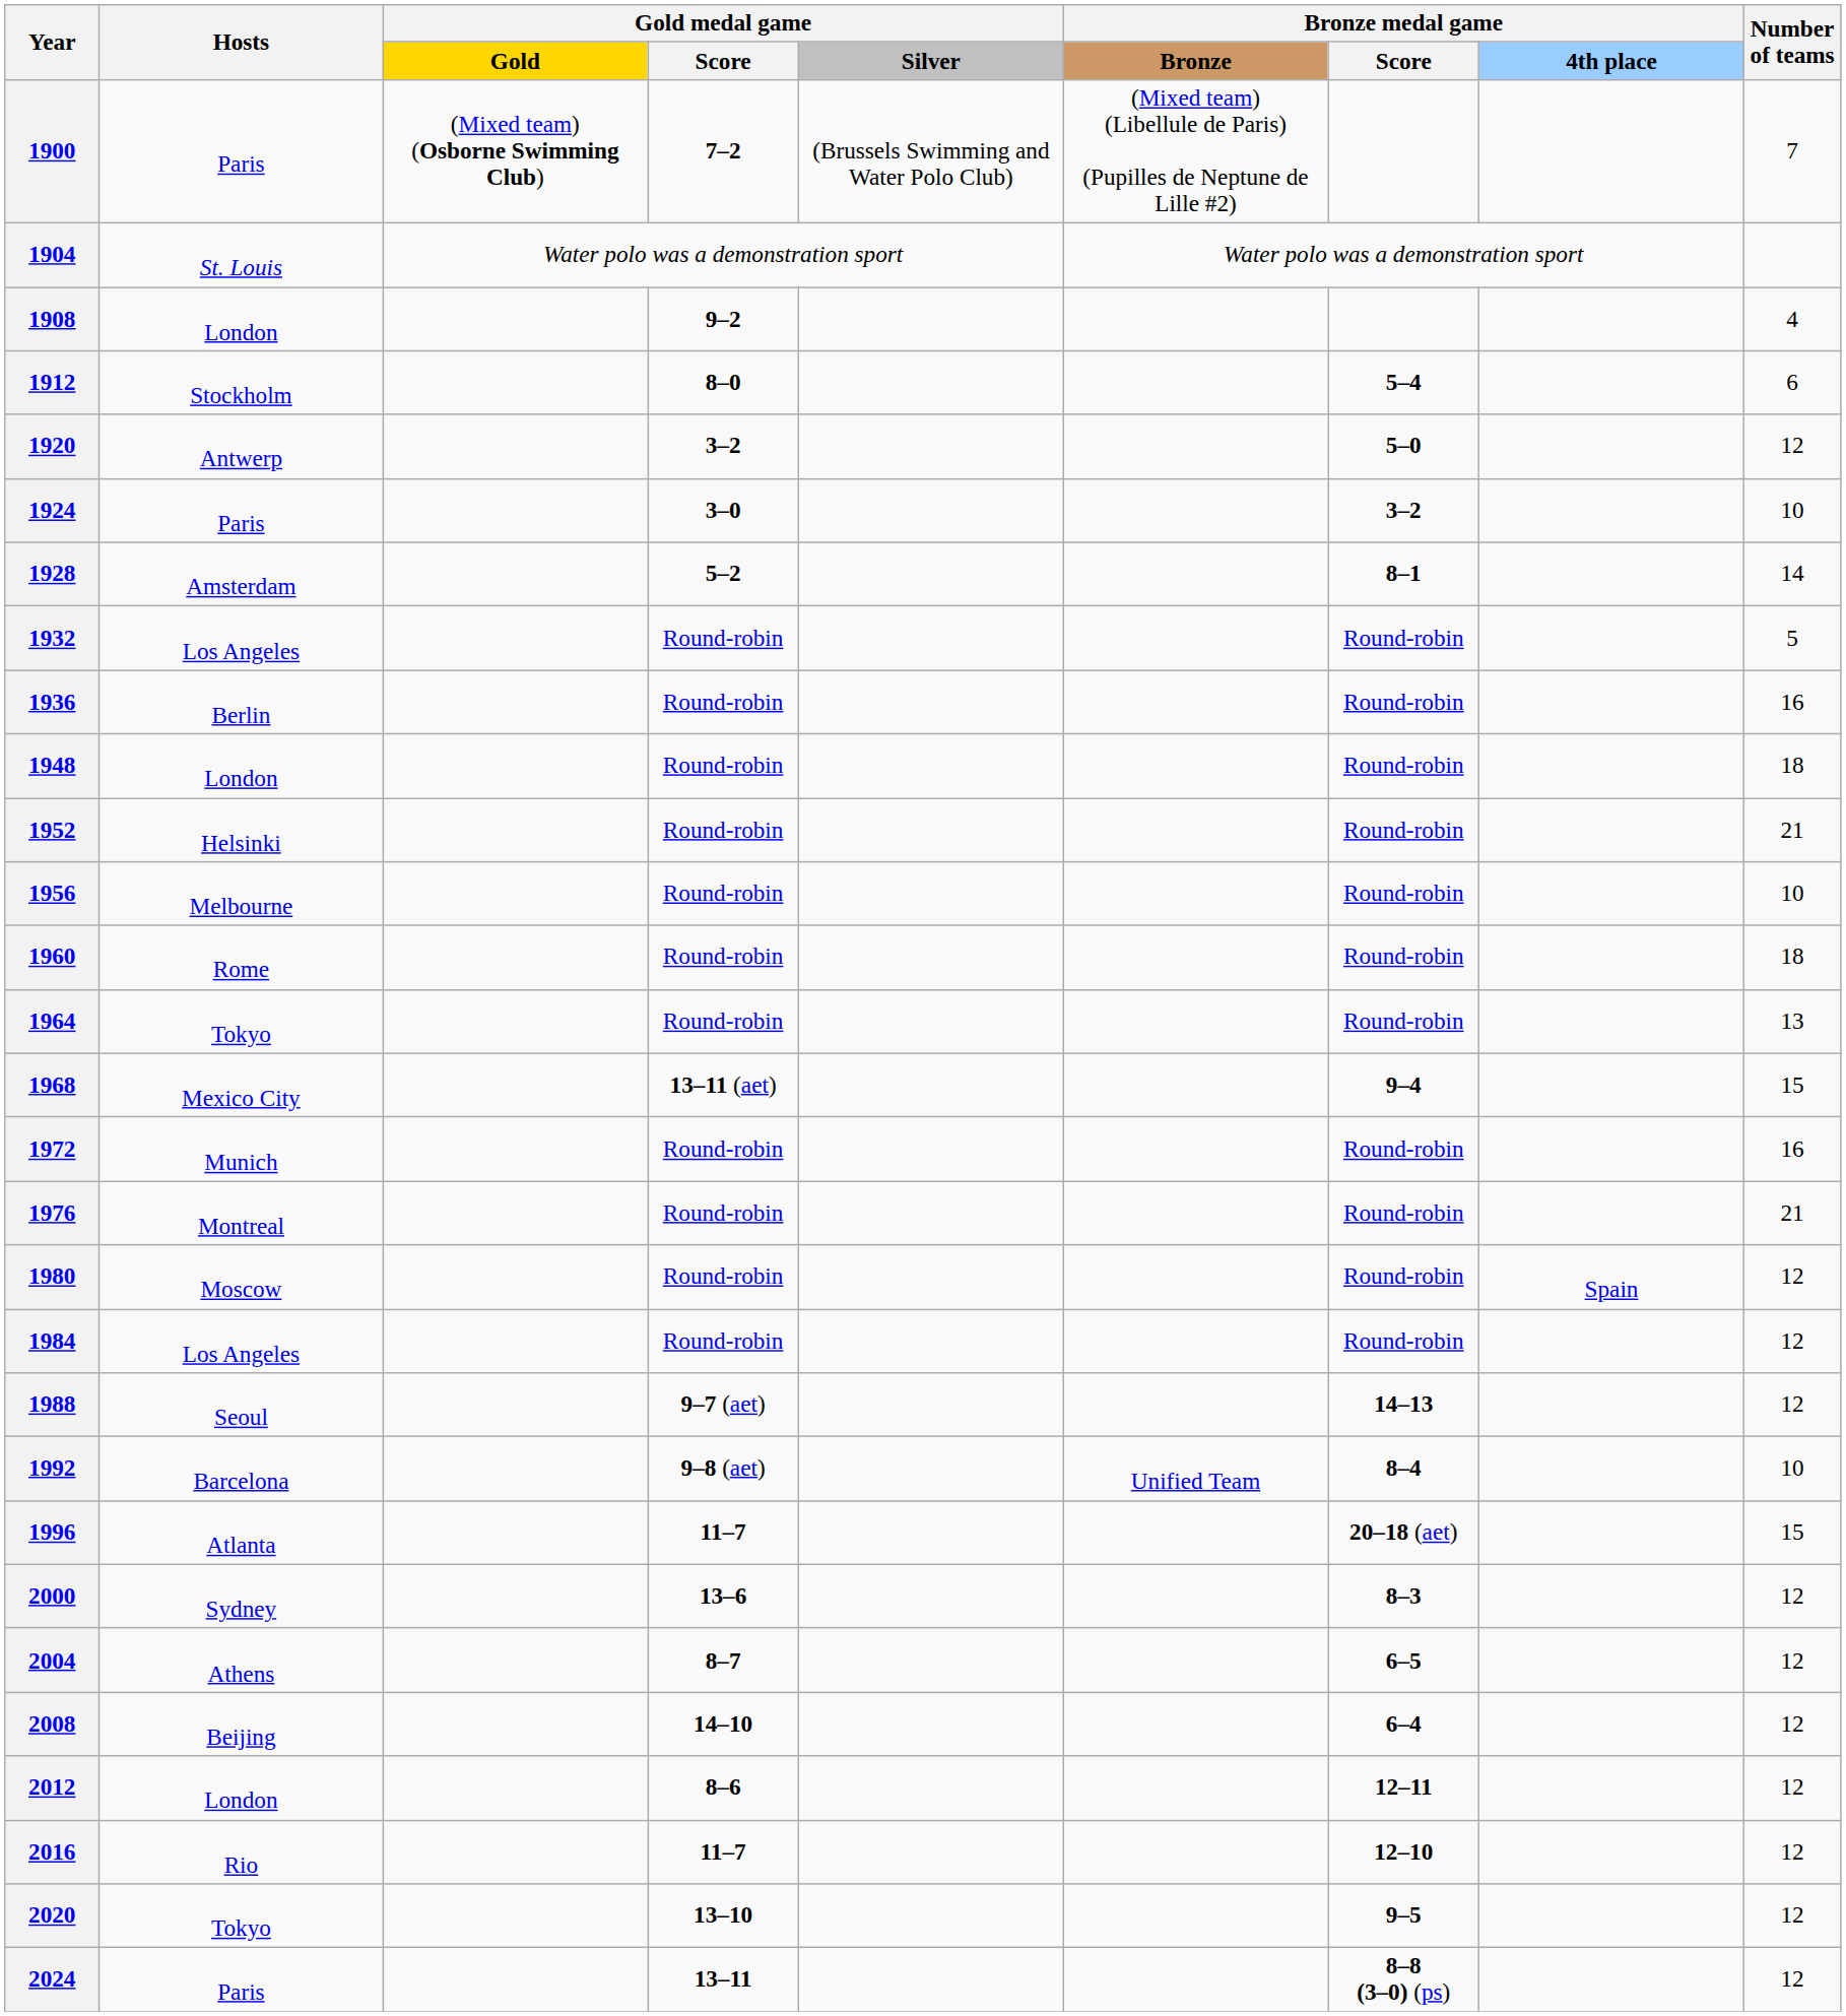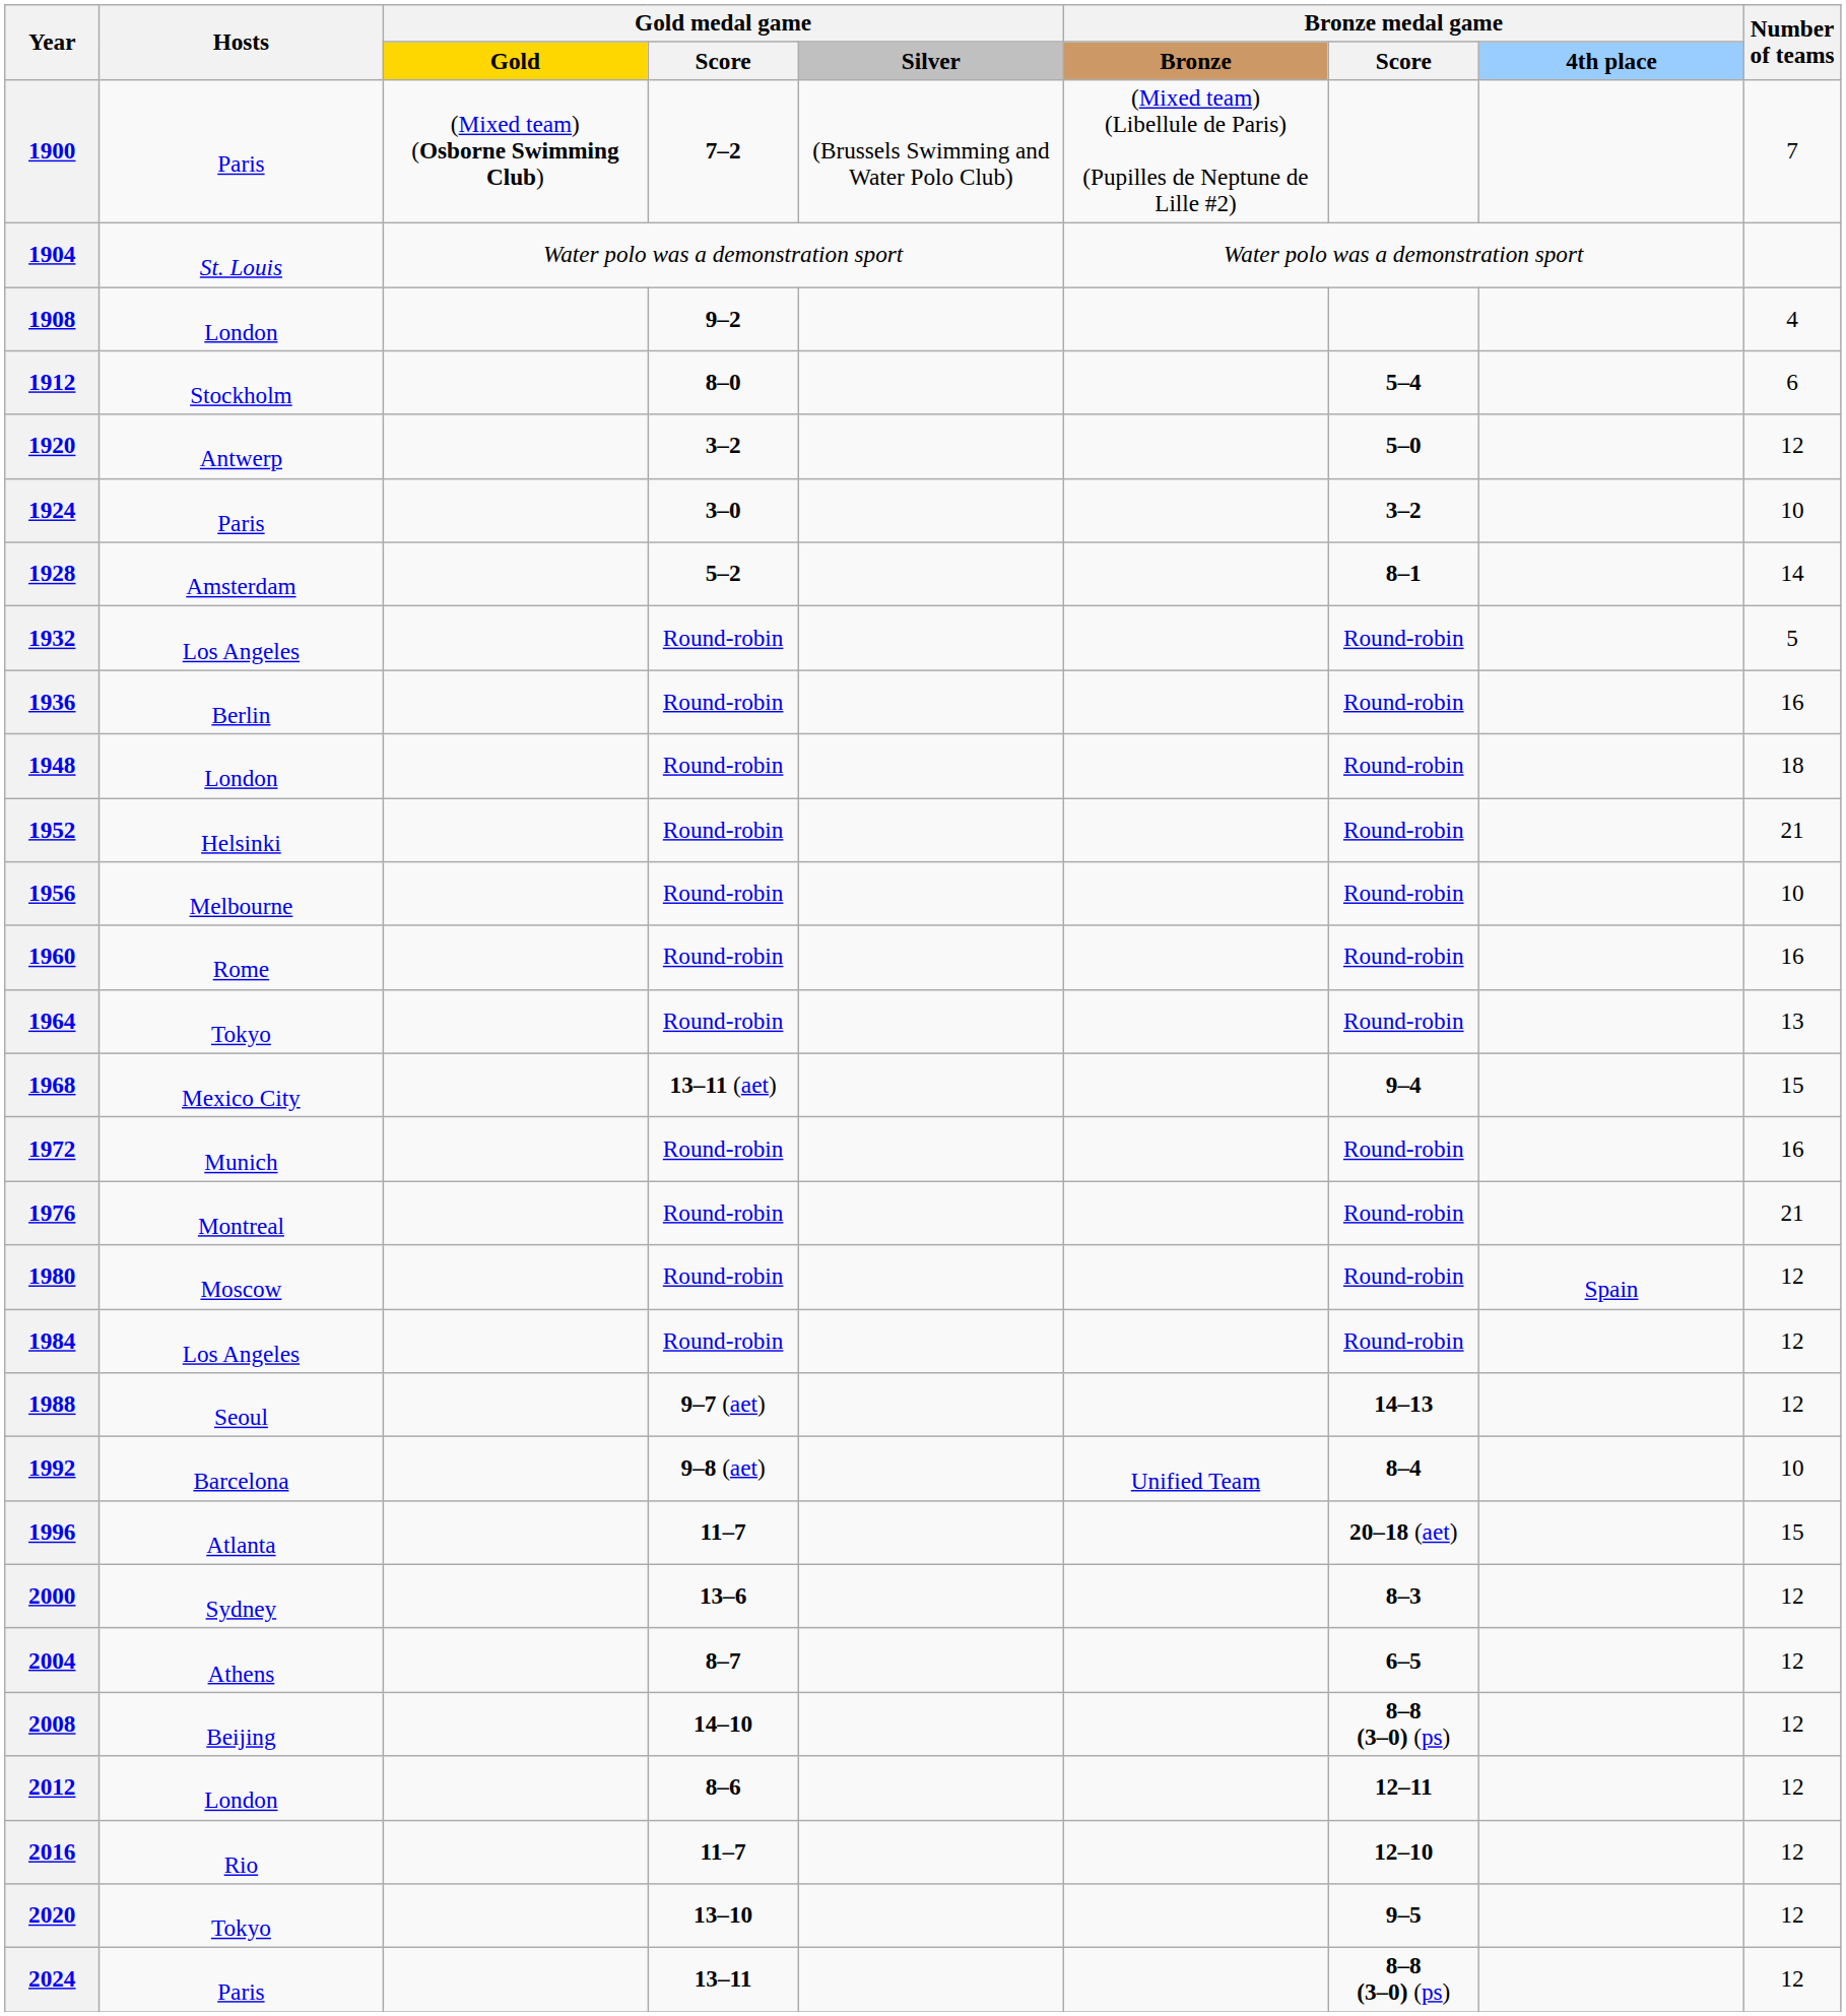 <table class="wikitable sortable sticky-header-multi" style="text-align: center">
 <tr>
 <th scope="col" rowspan=2 width=5%>Year</th>
 <th scope="col" rowspan=2 width=15%>Hosts</th>
 <th scope="colgroup" colspan=3 class="unsortable">Gold medal game</th>
 <th scope="colgroup" colspan=3 class="unsortable">Bronze medal game</th>
 <th scope="col" rowspan=2 width=5%>Number of teams</th>
 </tr>
 <tr>
 <th scope="col" style="width:14%; background:#ffd700">Gold</th>
 <th scope="col" width=8%>Score</th>
 <th scope="col" style="width:14%; background:#c0c0c0">Silver</th>
 <th scope="col" style="width:14%; background:#cc9966">Bronze</th>
 <th scope="col" width=8%>Score</th>
 <th scope="col" style="width:14%; background:#9acdff">4th place</th>
 </tr>
 <tr>
 <th scope="row"><a href='#'>1900</a></th>
 <td><br><a href='#'>Paris</a></td>
 <td><strong></strong> (<a href='#'>Mixed team</a>)<br>(<strong>Osborne Swimming Club</strong>)</td>
 <td><strong>7–2</strong></td>
 <td><br>(Brussels Swimming and Water Polo Club)</td>
 <td> (<a href='#'>Mixed team</a>)<br>(Libellule de Paris)<br><br>(Pupilles de Neptune de Lille #2)</td>
 <td></td>
 <td></td>
 <td>7</td>
 </tr>
 <tr>
 <th scope="row"><a href='#'>1904</a></th>
 <td><br><em><a href='#'>St. Louis</a></em></td>
 <td colspan="3"><em>Water polo was a demonstration sport</em></td>
 <td colspan="3"><em>Water polo was a demonstration sport</em></td>
 <td></td>
 </tr>
 <tr>
 <th scope="row"><a href='#'>1908</a></th>
 <td><br><a href='#'>London</a></td>
 <td><strong></strong></td>
 <td><strong>9–2</strong></td>
 <td></td>
 <td></td>
 <td></td>
 <td></td>
 <td>4</td>
 </tr>
 <tr>
 <th scope="row"><a href='#'>1912</a></th>
 <td><br><a href='#'>Stockholm</a></td>
 <td><strong></strong></td>
 <td><strong>8–0</strong></td>
 <td></td>
 <td></td>
 <td><strong>5–4</strong></td>
 <td></td>
 <td>6</td>
 </tr>
 <tr>
 <th scope="row"><a href='#'>1920</a></th>
 <td><br><a href='#'>Antwerp</a></td>
 <td><strong></strong></td>
 <td><strong>3–2</strong></td>
 <td></td>
 <td></td>
 <td><strong>5–0</strong></td>
 <td></td>
 <td>12</td>
 </tr>
 <tr>
 <th scope="row"><a href='#'>1924</a></th>
 <td><br><a href='#'>Paris</a></td>
 <td><strong></strong></td>
 <td><strong>3–0</strong></td>
 <td></td>
 <td></td>
 <td><strong>3–2</strong></td>
 <td></td>
 <td>10</td>
 </tr>
 <tr>
 <th scope="row"><a href='#'>1928</a></th>
 <td><br><a href='#'>Amsterdam</a></td>
 <td><strong></strong></td>
 <td><strong>5–2</strong></td>
 <td></td>
 <td></td>
 <td><strong>8–1</strong></td>
 <td></td>
 <td>14</td>
 </tr>
 <tr>
 <th scope="row"><a href='#'>1932</a></th>
 <td><br><a href='#'>Los Angeles</a></td>
 <td><strong></strong></td>
 <td><a href='#'>Round-robin</a></td>
 <td></td>
 <td></td>
 <td><a href='#'>Round-robin</a></td>
 <td></td>
 <td>5</td>
 </tr>
 <tr>
 <th scope="row"><a href='#'>1936</a></th>
 <td><br><a href='#'>Berlin</a></td>
 <td><strong></strong></td>
 <td><a href='#'>Round-robin</a></td>
 <td></td>
 <td></td>
 <td><a href='#'>Round-robin</a></td>
 <td></td>
 <td>16</td>
 </tr>
 <tr>
 <th scope="row"><a href='#'>1948</a></th>
 <td><br><a href='#'>London</a></td>
 <td><strong></strong></td>
 <td><a href='#'>Round-robin</a></td>
 <td></td>
 <td></td>
 <td><a href='#'>Round-robin</a></td>
 <td></td>
 <td>18</td>
 </tr>
 <tr>
 <th scope="row"><a href='#'>1952</a></th>
 <td><br><a href='#'>Helsinki</a></td>
 <td><strong></strong></td>
 <td><a href='#'>Round-robin</a></td>
 <td></td>
 <td></td>
 <td><a href='#'>Round-robin</a></td>
 <td></td>
 <td>21</td>
 </tr>
 <tr>
 <th scope="row"><a href='#'>1956</a></th>
 <td><br><a href='#'>Melbourne</a></td>
 <td><strong></strong></td>
 <td><a href='#'>Round-robin</a></td>
 <td></td>
 <td></td>
 <td><a href='#'>Round-robin</a></td>
 <td></td>
 <td>10</td>
 </tr>
 <tr>
 <th scope="row"><a href='#'>1960</a></th>
 <td><br><a href='#'>Rome</a></td>
 <td><strong></strong></td>
 <td><a href='#'>Round-robin</a></td>
 <td></td>
 <td></td>
 <td><a href='#'>Round-robin</a></td>
 <td></td>
-<td>18</td>
+<td>16</td>
 </tr>
 <tr>
 <th scope="row"><a href='#'>1964</a></th>
 <td><br><a href='#'>Tokyo</a></td>
 <td><strong></strong></td>
 <td><a href='#'>Round-robin</a></td>
 <td></td>
 <td></td>
 <td><a href='#'>Round-robin</a></td>
 <td></td>
 <td>13</td>
 </tr>
 <tr>
 <th scope="row"><a href='#'>1968</a></th>
 <td><br><a href='#'>Mexico City</a></td>
 <td><strong></strong></td>
 <td><strong>13–11</strong> (<a href='#'>aet</a>)</td>
 <td></td>
 <td></td>
 <td><strong>9–4</strong></td>
 <td></td>
 <td>15</td>
 </tr>
 <tr>
 <th scope="row"><a href='#'>1972</a></th>
 <td><br><a href='#'>Munich</a></td>
 <td><strong></strong></td>
 <td><a href='#'>Round-robin</a></td>
 <td></td>
 <td></td>
 <td><a href='#'>Round-robin</a></td>
 <td></td>
 <td>16</td>
 </tr>
 <tr>
 <th scope="row"><a href='#'>1976</a></th>
 <td><br><a href='#'>Montreal</a></td>
 <td><strong></strong></td>
 <td><a href='#'>Round-robin</a></td>
 <td></td>
 <td></td>
 <td><a href='#'>Round-robin</a></td>
 <td></td>
 <td>21</td>
 </tr>
 <tr>
 <th scope="row"><a href='#'>1980</a></th>
 <td><br><a href='#'>Moscow</a></td>
 <td><strong></strong></td>
 <td><a href='#'>Round-robin</a></td>
 <td></td>
 <td></td>
 <td><a href='#'>Round-robin</a></td>
 <td><br><a href='#'>Spain</a></td>
 <td>12</td>
 </tr>
 <tr>
 <th scope="row"><a href='#'>1984</a></th>
 <td><br><a href='#'>Los Angeles</a></td>
 <td><strong></strong></td>
 <td><a href='#'>Round-robin</a></td>
 <td></td>
 <td></td>
 <td><a href='#'>Round-robin</a></td>
 <td></td>
 <td>12</td>
 </tr>
 <tr>
 <th scope="row"><a href='#'>1988</a></th>
 <td><br><a href='#'>Seoul</a></td>
 <td><strong></strong></td>
 <td><strong>9–7</strong> (<a href='#'>aet</a>)</td>
 <td></td>
 <td></td>
 <td><strong>14–13</strong></td>
 <td></td>
 <td>12</td>
 </tr>
 <tr>
 <th scope="row"><a href='#'>1992</a></th>
 <td><br><a href='#'>Barcelona</a></td>
 <td><strong></strong></td>
 <td><strong>9–8</strong> (<a href='#'>aet</a>)</td>
 <td></td>
 <td><br><a href='#'>Unified Team</a></td>
 <td><strong>8–4</strong></td>
 <td></td>
 <td>10</td>
 </tr>
 <tr>
 <th scope="row"><a href='#'>1996</a></th>
 <td><br><a href='#'>Atlanta</a></td>
 <td><strong></strong></td>
 <td><strong>11–7</strong></td>
 <td></td>
 <td></td>
 <td><strong>20–18</strong> (<a href='#'>aet</a>)</td>
 <td></td>
 <td>15</td>
 </tr>
 <tr>
 <th scope="row"><a href='#'>2000</a></th>
 <td><br><a href='#'>Sydney</a></td>
 <td><strong></strong></td>
 <td><strong>13–6</strong></td>
 <td></td>
 <td></td>
 <td><strong>8–3</strong></td>
 <td></td>
 <td>12</td>
 </tr>
 <tr>
 <th scope="row"><a href='#'>2004</a></th>
 <td><br><a href='#'>Athens</a></td>
 <td><strong></strong></td>
 <td><strong>8–7</strong></td>
 <td></td>
 <td></td>
 <td><strong>6–5</strong></td>
 <td></td>
 <td>12</td>
 </tr>
 <tr>
 <th scope="row"><a href='#'>2008</a></th>
 <td><br><a href='#'>Beijing</a></td>
 <td><strong></strong></td>
 <td><strong>14–10</strong></td>
 <td></td>
 <td></td>
-<td><strong>6–4</strong></td>
+<td><strong>8–8</strong><br><strong>(3–0)</strong> (<a href='#'>ps</a>)</td>
 <td></td>
 <td>12</td>
 </tr>
 <tr>
 <th scope="row"><a href='#'>2012</a></th>
 <td><br><a href='#'>London</a></td>
 <td><strong></strong></td>
 <td><strong>8–6</strong></td>
 <td></td>
 <td></td>
 <td><strong>12–11</strong></td>
 <td></td>
 <td>12</td>
 </tr>
 <tr>
 <th scope="row"><a href='#'>2016</a></th>
 <td><br><a href='#'>Rio</a></td>
 <td><strong></strong></td>
 <td><strong>11–7</strong></td>
 <td></td>
 <td></td>
 <td><strong>12–10</strong></td>
 <td></td>
 <td>12</td>
 </tr>
 <tr>
 <th scope="row"><a href='#'>2020</a></th>
 <td><br><a href='#'>Tokyo</a></td>
 <td><strong></strong></td>
 <td><strong>13–10</strong></td>
 <td></td>
 <td></td>
 <td><strong>9–5</strong></td>
 <td></td>
 <td>12</td>
 </tr>
 <tr>
 <th scope="row"><a href='#'>2024</a></th>
 <td><br><a href='#'>Paris</a></td>
 <td><strong></strong></td>
 <td><strong>13–11</strong></td>
 <td></td>
 <td></td>
 <td><strong>8–8</strong><br><strong>(3–0)</strong> (<a href='#'>ps</a>)</td>
 <td></td>
 <td>12</td>
 </tr>
 </table>
